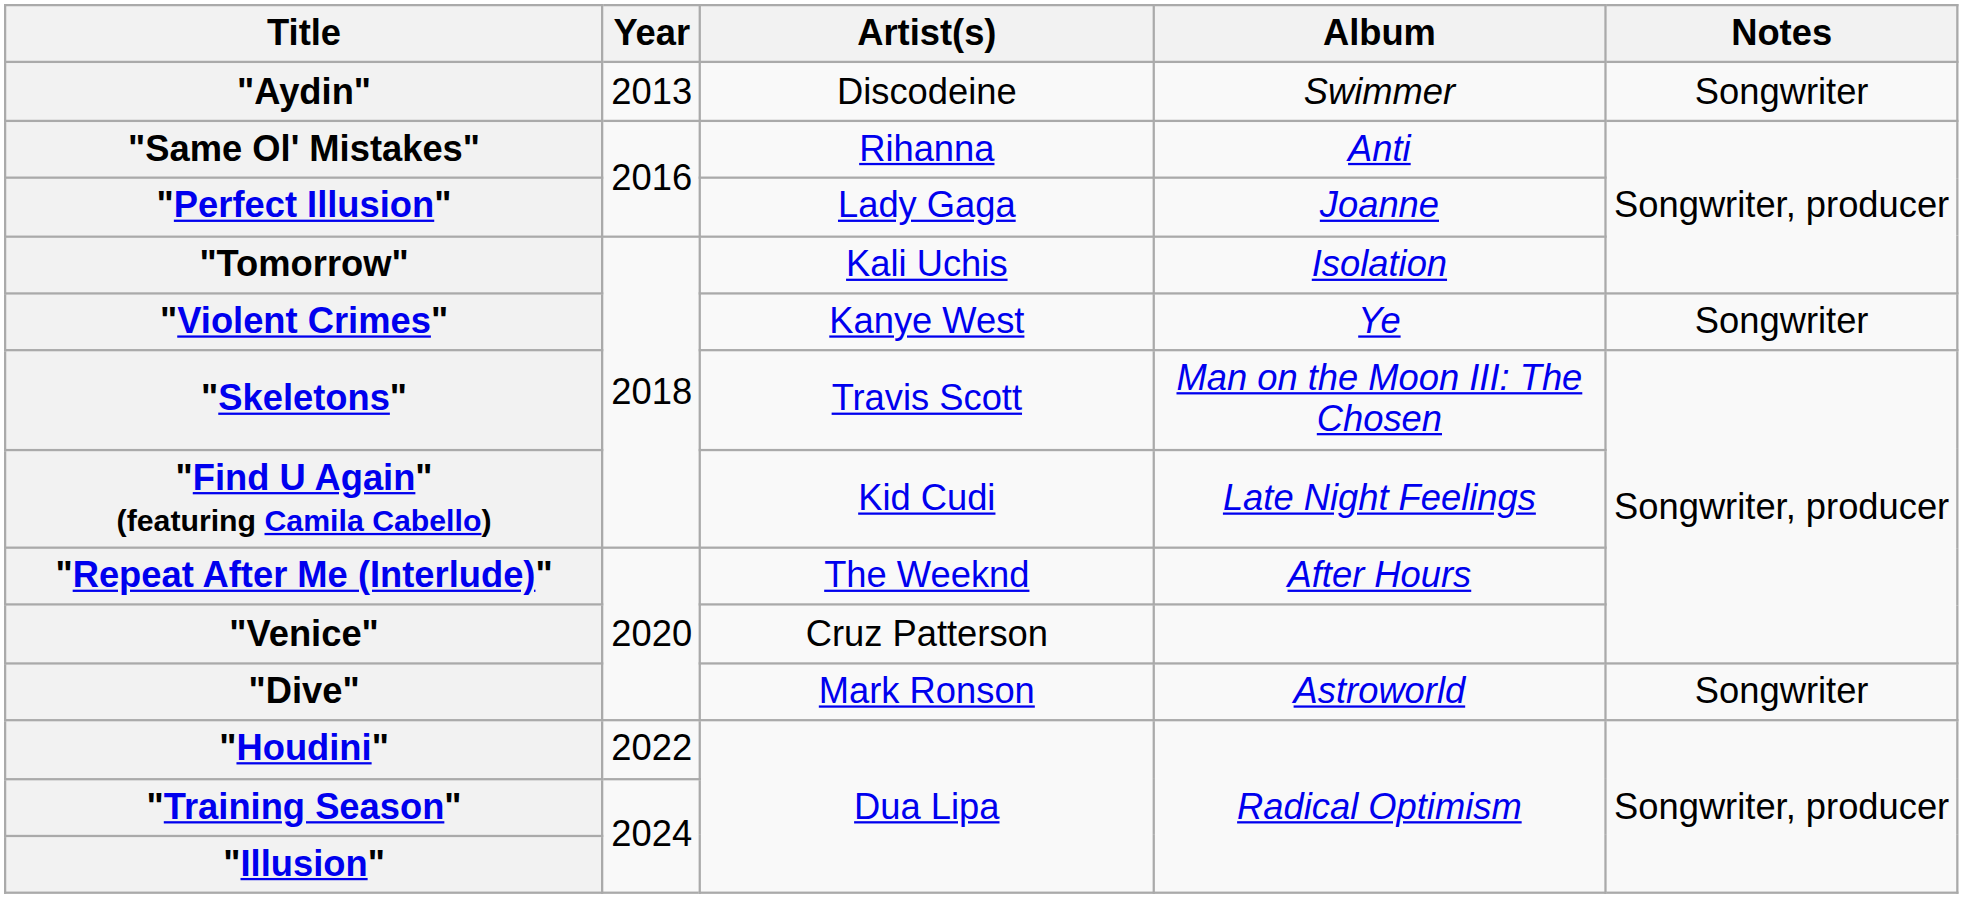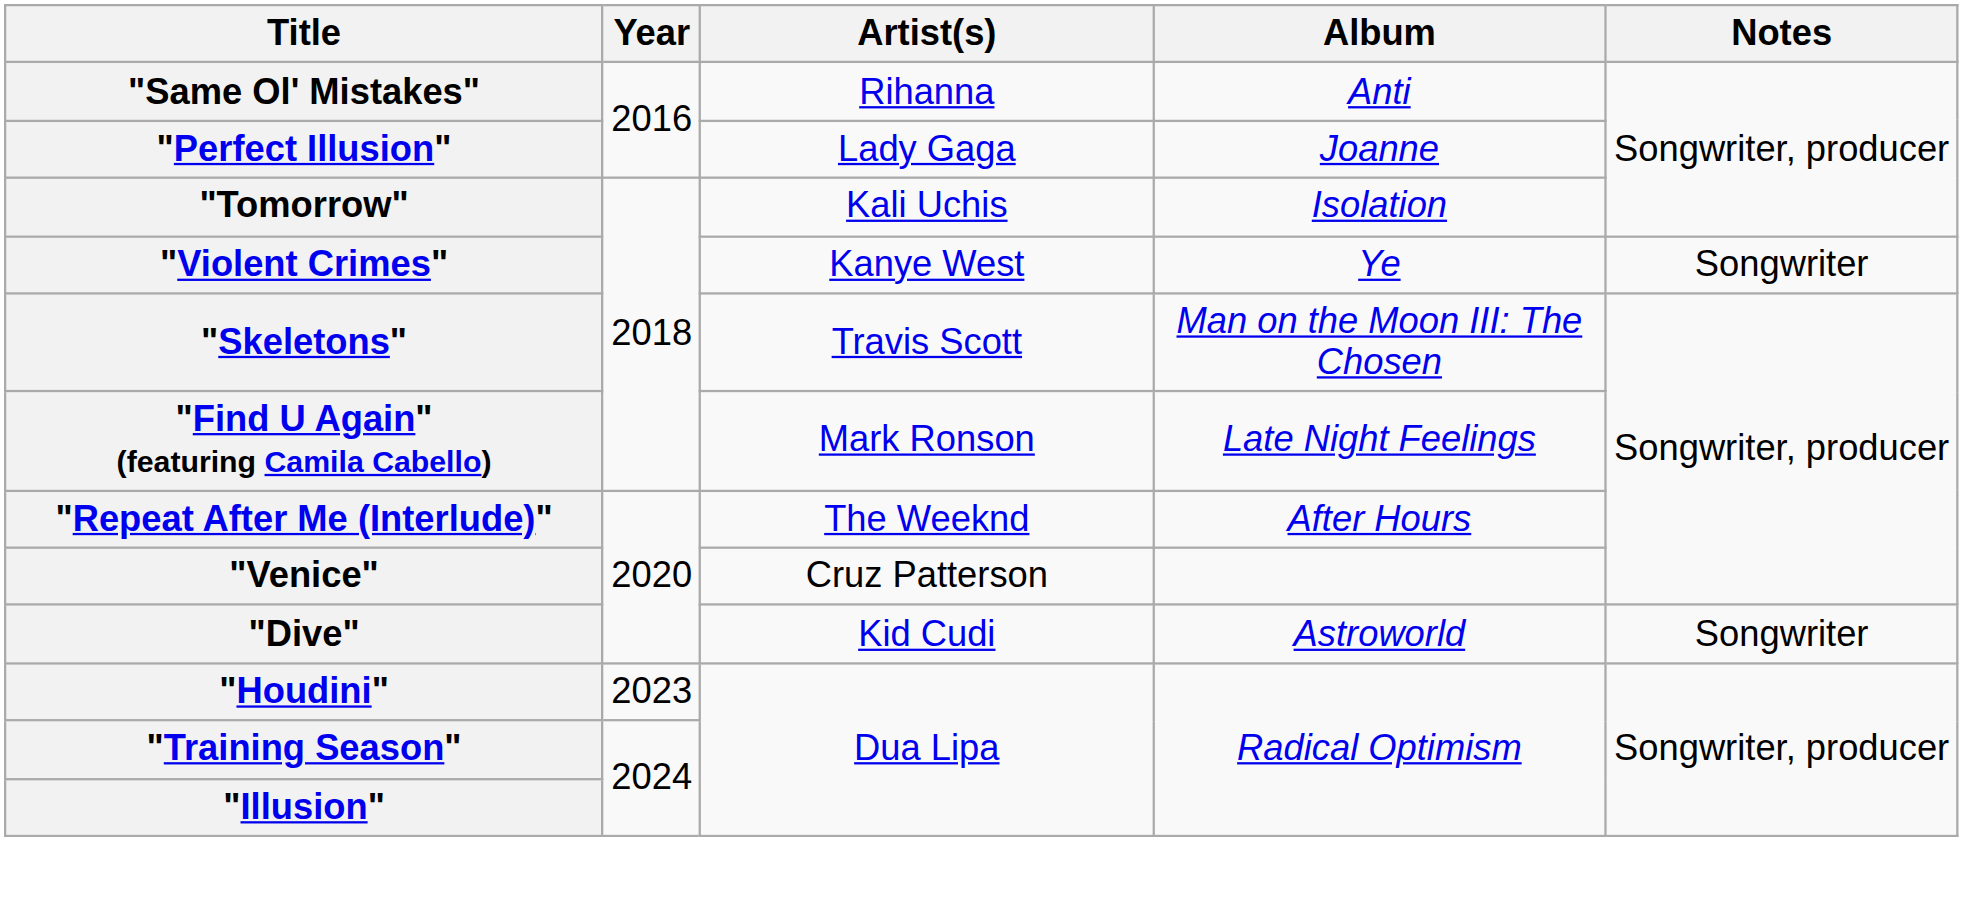 <table class="wikitable plainrowheaders" style="text-align:center">
 <tr>
 <th scope="col" style="width:16em;">Title</th>
 <th scope="col">Year</th>
 <th scope="col" style="width:12em;">Artist(s)</th>
 <th scope="col" style="width:12em;">Album</th>
 <th scope="col">Notes</th>
-</tr>
-<tr>
-<th scope="row">"Aydin"</th>
-<td>2013</td>
-<td>Discodeine</td>
-<td><em>Swimmer</em></td>
-<td>Songwriter</td>
 </tr>
 <tr>
 <th scope="row">"Same Ol' Mistakes"</th>
 <td rowspan="2">2016</td>
 <td><a href='#'>Rihanna</a></td>
 <td><em><a href='#'>Anti</a></em></td>
 <td rowspan="3">Songwriter, producer</td>
 </tr>
 <tr>
 <th scope="row">"<a href='#'>Perfect Illusion</a>"</th>
 <td><a href='#'>Lady Gaga</a></td>
 <td><em><a href='#'>Joanne</a></em></td>
 </tr>
 <tr>
 <th scope="row">"Tomorrow"</th>
 <td rowspan="4">2018</td>
 <td><a href='#'>Kali Uchis</a></td>
 <td><em><a href='#'>Isolation</a></em></td>
 </tr>
 <tr>
 <th scope="row">"<a href='#'>Violent Crimes</a>"</th>
 <td><a href='#'>Kanye West</a></td>
 <td><em><a href='#'>Ye</a></em></td>
 <td>Songwriter</td>
 </tr>
 <tr>
 <th scope="row">"<a href='#'>Skeletons</a>"</th>
 <td><a href='#'>Travis Scott</a></td>
 <td><em><a href='#'>Man on the Moon III: The Chosen</a></em></td>
 <td rowspan="4">Songwriter, producer</td>
 </tr>
 <tr>
 <th scope="row">"<a href='#'>Find U Again</a>" <br><small>(featuring <a href='#'>Camila Cabello</a>)</small></th>
-<td><a href='#'>Kid Cudi</a></td>
+<td><a href='#'>Mark Ronson</a></td>
 <td><em><a href='#'>Late Night Feelings</a></em></td>
 </tr>
 <tr>
 <th scope="row">"<a href='#'>Repeat After Me (Interlude)</a>"</th>
 <td rowspan="3">2020</td>
 <td><a href='#'>The Weeknd</a></td>
 <td><em><a href='#'>After Hours</a></em></td>
 </tr>
 <tr>
 <th scope="row">"Venice"</th>
 <td>Cruz Patterson</td>
 <td></td>
 </tr>
 <tr>
 <th scope="row">"Dive"</th>
-<td><a href='#'>Mark Ronson</a></td>
+<td><a href='#'>Kid Cudi</a></td>
 <td><em><a href='#'>Astroworld</a></em></td>
 <td>Songwriter</td>
 </tr>
 <tr>
 <th scope="row">"<a href='#'>Houdini</a>"</th>
-<td>2022</td>
+<td>2023</td>
 <td rowspan="3"><a href='#'>Dua Lipa</a></td>
 <td rowspan="3"><em><a href='#'>Radical Optimism</a></em></td>
 <td rowspan="3">Songwriter, producer</td>
 </tr>
 <tr>
 <th scope="row">"<a href='#'>Training Season</a>"</th>
 <td rowspan="2">2024</td>
 </tr>
 <tr>
 <th scope="row">"<a href='#'>Illusion</a>"</th>
 </tr>
 </table>
